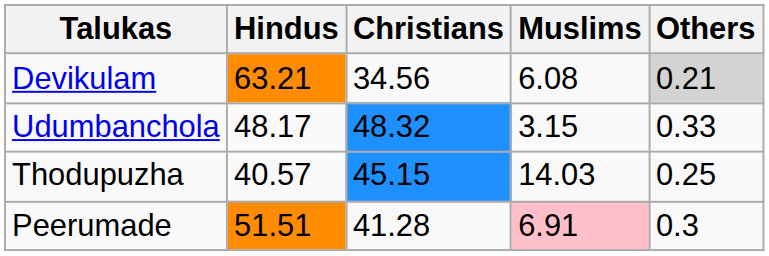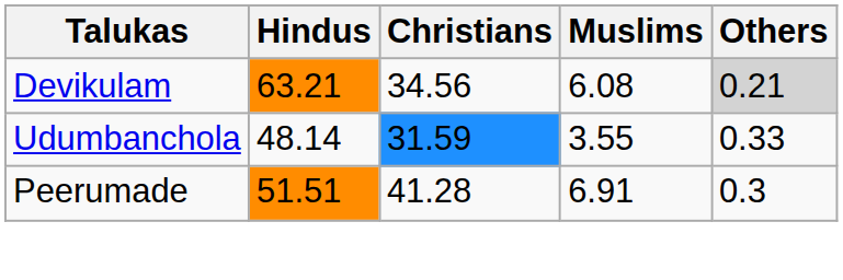 <table class="wikitable sortable">
 <tr>
 <th>Talukas</th>
 <th>Hindus</th>
 <th>Christians</th>
 <th>Muslims</th>
 <th>Others</th>
 </tr>
 <tr>
 <td><a href='#'>Devikulam</a></td>
 <td style="background:darkorange">63.21</td>
 <td>34.56</td>
 <td>6.08</td>
 <td style="background: lightgrey;">0.21</td>
 </tr>
 <tr>
 <td><a href='#'>Udumbanchola</a></td>
-<td>48.17</td>
-<td style="background:dodgerblue">48.32</td>
-<td>3.15</td>
+<td>48.14</td>
+<td style="background:dodgerblue">31.59</td>
+<td>3.55</td>
 <td>0.33</td>
-</tr>
-<tr>
-<td>Thodupuzha</td>
-<td>40.57</td>
-<td style="background:dodgerblue">45.15</td>
-<td>14.03</td>
-<td>0.25</td>
 </tr>
 <tr>
 <td>Peerumade</td>
 <td style="background:darkorange">51.51</td>
 <td>41.28</td>
-<td style="background: pink;">6.91</td>
+<td>6.91</td>
 <td>0.3</td>
 </tr>
 </table>
